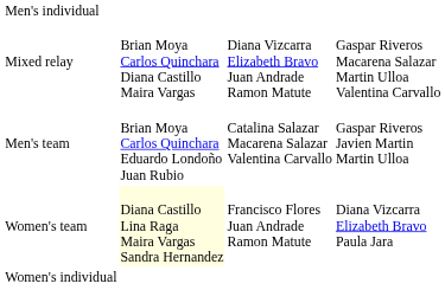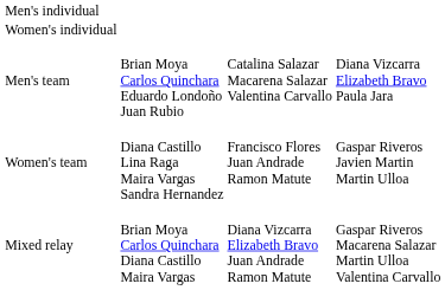 <table>
 <tr>
 <td>Men's individual</td>
 <td></td>
 <td></td>
 <td></td>
 </tr>
 <tr>
+<td>Women's individual</td>
+<td></td>
+<td></td>
+<td></td>
+</tr>
+<tr>
+<td>Men's team</td>
+<td><br>Brian Moya<br><a href='#'>Carlos Quinchara</a><br>Eduardo Londoño<br>Juan Rubio</td>
+<td valign=top nowrap><br>Catalina Salazar<br>Macarena Salazar<br>Valentina Carvallo</td>
+<td valign=top><br>Diana Vizcarra<br><a href='#'>Elizabeth Bravo</a><br>Paula Jara</td>
+</tr>
+<tr>
+<td>Women's team</td>
+<td nowrap><br>Diana Castillo<br>Lina Raga<br>Maira Vargas<br>Sandra Hernandez</td>
+<td valign=top><br>Francisco Flores<br>Juan Andrade<br>Ramon Matute</td>
+<td valign=top><br>Gaspar Riveros<br>Javien Martin<br>Martin Ulloa</td>
+</tr>
+<tr>
 <td>Mixed relay</td>
 <td><br>Brian Moya<br><a href='#'>Carlos Quinchara</a><br>Diana Castillo<br>Maira Vargas</td>
 <td><br>Diana Vizcarra<br><a href='#'>Elizabeth Bravo</a><br>Juan Andrade<br>Ramon Matute</td>
 <td nowrap><br>Gaspar Riveros<br>Macarena Salazar<br>Martin Ulloa<br>Valentina Carvallo</td>
 </tr>
-<tr>
-<td>Men's team</td>
-<td><br>Brian Moya<br><a href='#'>Carlos Quinchara</a><br>Eduardo Londoño<br>Juan Rubio</td>
-<td valign=top nowrap><br>Catalina Salazar<br>Macarena Salazar<br>Valentina Carvallo</td>
-<td valign=top><br>Gaspar Riveros<br>Javien Martin<br>Martin Ulloa</td>
-</tr>
-<tr>
-<td>Women's team</td>
-<td nowrap style="background: lightyellow;"><br>Diana Castillo<br>Lina Raga<br>Maira Vargas<br>Sandra Hernandez</td>
-<td valign=top><br>Francisco Flores<br>Juan Andrade<br>Ramon Matute</td>
-<td valign=top><br>Diana Vizcarra<br><a href='#'>Elizabeth Bravo</a><br>Paula Jara</td>
-</tr>
-<tr>
-<td>Women's individual</td>
-<td></td>
-<td></td>
-<td></td>
-</tr>
 </table>
